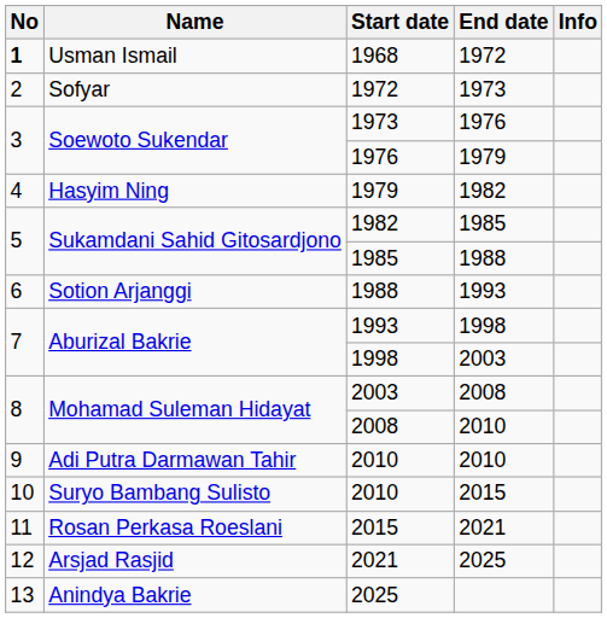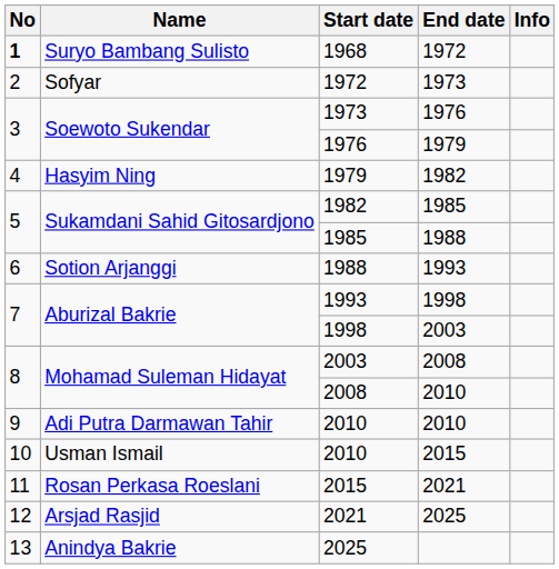 <table class="wikitable">
 <tr>
 <th>No</th>
 <th>Name</th>
 <th>Start date</th>
 <th>End date</th>
 <th>Info</th>
 </tr>
 <tr>
 <td><strong>1</strong></td>
-<td>Usman Ismail</td>
+<td><a href='#'>Suryo Bambang Sulisto</a></td>
 <td>1968</td>
 <td>1972</td>
 <td></td>
 </tr>
 <tr>
 <td>2</td>
 <td>Sofyar</td>
 <td>1972</td>
 <td>1973</td>
 <td></td>
 </tr>
 <tr>
 <td rowspan=2>3</td>
 <td rowspan=2><a href='#'>Soewoto Sukendar</a></td>
 <td>1973</td>
 <td>1976</td>
 <td></td>
 </tr>
 <tr>
 <td>1976</td>
 <td>1979</td>
 <td></td>
 </tr>
 <tr>
 <td>4</td>
 <td><a href='#'>Hasyim Ning</a></td>
 <td>1979</td>
 <td>1982</td>
 <td></td>
 </tr>
 <tr>
 <td rowspan=2>5</td>
 <td rowspan=2><a href='#'>Sukamdani Sahid Gitosardjono</a></td>
 <td>1982</td>
 <td>1985</td>
 <td></td>
 </tr>
 <tr>
 <td>1985</td>
 <td>1988</td>
 <td></td>
 </tr>
 <tr>
 <td>6</td>
 <td><a href='#'>Sotion Arjanggi</a></td>
 <td>1988</td>
 <td>1993</td>
 <td></td>
 </tr>
 <tr>
 <td rowspan=2>7</td>
 <td rowspan=2><a href='#'>Aburizal Bakrie</a></td>
 <td>1993</td>
 <td>1998</td>
 <td></td>
 </tr>
 <tr>
 <td>1998</td>
 <td>2003</td>
 <td></td>
 </tr>
 <tr>
 <td rowspan=2>8</td>
 <td rowspan=2><a href='#'>Mohamad Suleman Hidayat</a></td>
 <td>2003</td>
 <td>2008</td>
 <td></td>
 </tr>
 <tr>
 <td>2008</td>
 <td>2010</td>
 <td></td>
 </tr>
 <tr>
 <td>9</td>
 <td><a href='#'>Adi Putra Darmawan Tahir</a></td>
 <td>2010</td>
 <td>2010</td>
 <td></td>
 </tr>
 <tr>
 <td>10</td>
-<td><a href='#'>Suryo Bambang Sulisto</a></td>
+<td>Usman Ismail</td>
 <td>2010</td>
 <td>2015</td>
 <td></td>
 </tr>
 <tr>
 <td>11</td>
 <td><a href='#'>Rosan Perkasa Roeslani</a></td>
 <td>2015</td>
 <td>2021</td>
 <td></td>
 </tr>
 <tr>
 <td>12</td>
 <td><a href='#'>Arsjad Rasjid</a></td>
 <td>2021</td>
 <td>2025</td>
 <td></td>
 </tr>
 <tr>
 <td>13</td>
 <td><a href='#'>Anindya Bakrie</a></td>
 <td>2025</td>
 <td></td>
 <td></td>
 </tr>
 </table>
